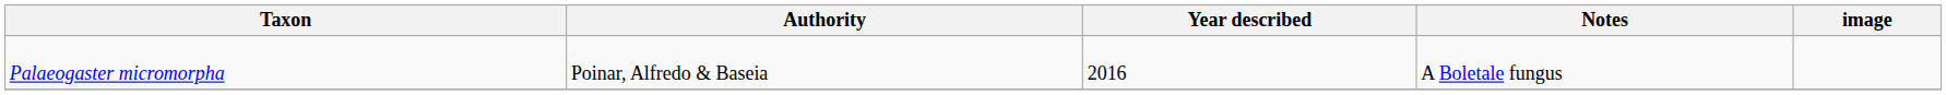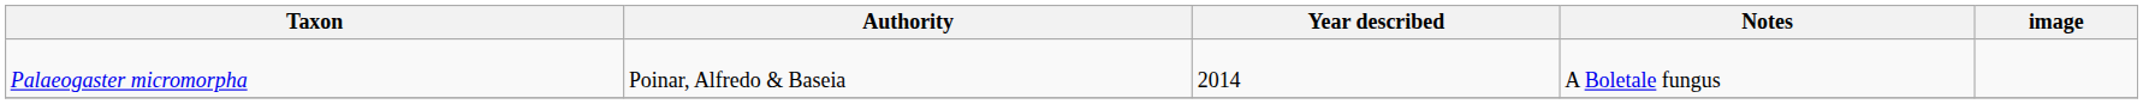 <table class="wikitable sortable" align="center" width="100%">
 <tr>
 <th>Taxon</th>
 <th>Authority</th>
 <th>Year described</th>
 <th>Notes</th>
 <th>image</th>
 </tr>
 <tr>
 <td><br><em><a href='#'>Palaeogaster micromorpha</a></em></td>
 <td><br>Poinar, Alfredo & Baseia</td>
-<td><br>2016</td>
+<td><br>2014</td>
 <td><br>A <a href='#'>Boletale</a> fungus</td>
 <td><br></td>
 </tr>
 <tr>
 </tr>
 </table>
